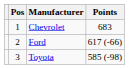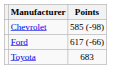 <table class="wikitable" style="font-size: 95%;">
 <tr>
 <th></th>
-<th>Pos</th>
 <th>Manufacturer</th>
 <th>Points</th>
 </tr>
 <tr>
 <td align="left"></td>
-<td style="text-align:center;">1</td>
 <td><a href='#'>Chevrolet</a></td>
-<td style="text-align:center;">683</td>
+<td style="text-align:center;">585 (-98)</td>
 </tr>
 <tr>
 <td align="left"></td>
-<td style="text-align:center;">2</td>
 <td><a href='#'>Ford</a></td>
 <td style="text-align:center;">617 (-66)</td>
 </tr>
 <tr>
 <td align="left"></td>
-<td style="text-align:center;">3</td>
 <td><a href='#'>Toyota</a></td>
-<td style="text-align:center;">585 (-98)</td>
+<td style="text-align:center;">683</td>
 </tr>
 </table>
